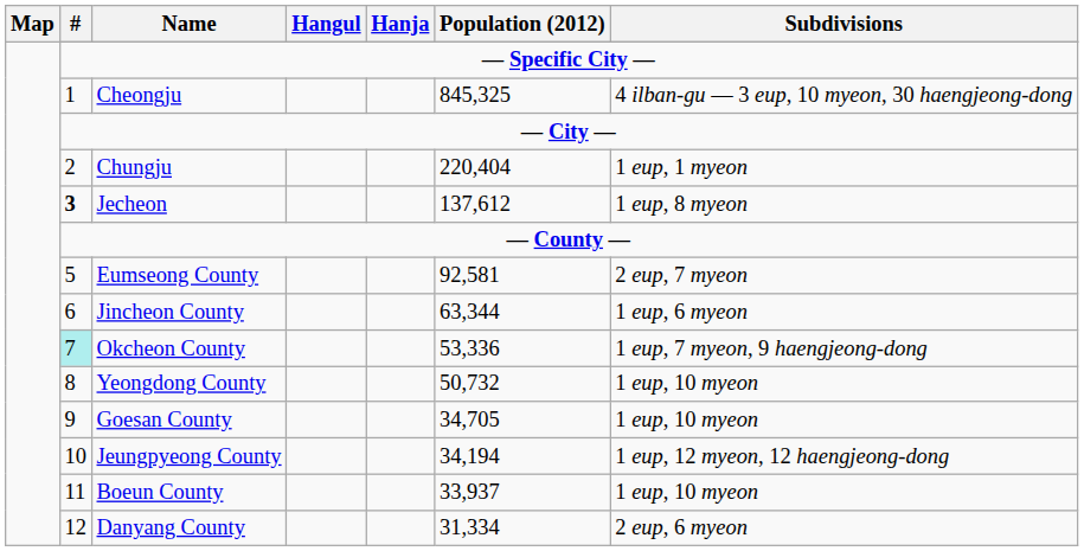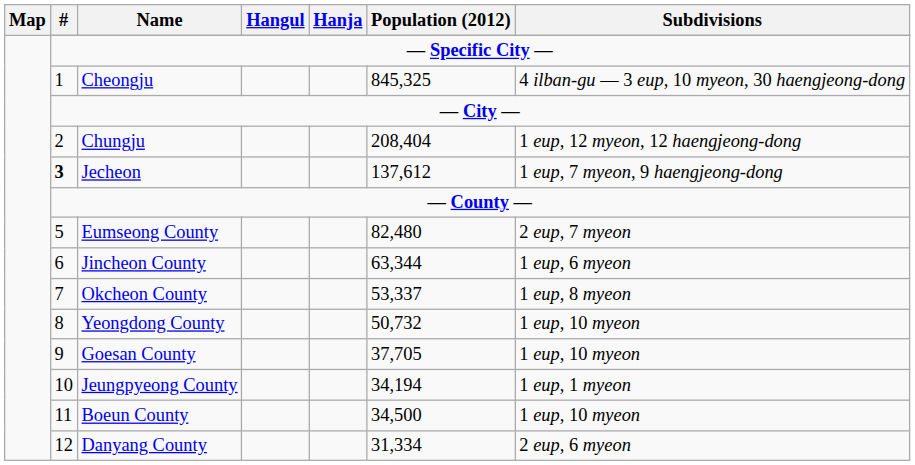 <table class="wikitable"  style="font-size:90%;" align=center>
 <tr>
 <th>Map</th>
 <th>#</th>
 <th>Name</th>
 <th><a href='#'>Hangul</a></th>
 <th><a href='#'>Hanja</a></th>
 <th>Population (2012)</th>
 <th>Subdivisions</th>
 </tr>
 <tr>
 <td rowspan=15></td>
 </tr>
 <tr ---------bgcolor=lightblue>
 <td Colspan=6 align=center><strong>— <a href='#'>Specific City</a> —</strong></td>
 </tr>
 <tr --------->
 <td>1</td>
 <td><a href='#'>Cheongju</a></td>
 <td><span></span></td>
 <td><span></span></td>
 <td>845,325</td>
 <td>4 <em>ilban-gu</em> — 3 <em>eup</em>, 10 <em>myeon</em>, 30 <em>haengjeong-dong</em></td>
 </tr>
 <tr ---------bgcolor=lightblue>
 <td Colspan=6 align=center><strong>— <a href='#'>City</a> —</strong></td>
 </tr>
 <tr --------->
 <td>2</td>
 <td><a href='#'>Chungju</a></td>
 <td><span></span></td>
 <td><span></span></td>
-<td>220,404</td>
-<td>1 <em>eup</em>, 1 <em>myeon</em></td>
+<td>208,404</td>
+<td>1 <em>eup</em>, 12 <em>myeon</em>, 12 <em>haengjeong-dong</em></td>
 </tr>
 <tr --------->
 <td><strong>3</strong></td>
 <td><a href='#'>Jecheon</a></td>
 <td><span></span></td>
 <td><span></span></td>
 <td>137,612</td>
-<td>1 <em>eup</em>, 8 <em>myeon</em></td>
+<td>1 <em>eup</em>, 7 <em>myeon</em>, 9 <em>haengjeong-dong</em></td>
 </tr>
 <tr ---------bgcolor=lightblue>
 <td Colspan=6 align=center><strong>— <a href='#'>County</a> —</strong></td>
 </tr>
 <tr --------->
 <td>5</td>
 <td><a href='#'>Eumseong County</a></td>
 <td><span></span></td>
 <td><span></span></td>
-<td>92,581</td>
+<td>82,480</td>
 <td>2 <em>eup</em>, 7 <em>myeon</em></td>
 </tr>
 <tr --------->
 <td>6</td>
 <td><a href='#'>Jincheon County</a></td>
 <td><span></span></td>
 <td><span></span></td>
 <td>63,344</td>
 <td>1 <em>eup</em>, 6 <em>myeon</em></td>
 </tr>
 <tr --------->
-<td style="background: paleturquoise;">7</td>
+<td>7</td>
 <td><a href='#'>Okcheon County</a></td>
 <td><span></span></td>
 <td><span></span></td>
-<td>53,336</td>
-<td>1 <em>eup</em>, 7 <em>myeon</em>, 9 <em>haengjeong-dong</em></td>
+<td>53,337</td>
+<td>1 <em>eup</em>, 8 <em>myeon</em></td>
 </tr>
 <tr --------->
 <td>8</td>
 <td><a href='#'>Yeongdong County</a></td>
 <td><span></span></td>
 <td><span></span></td>
 <td>50,732</td>
 <td>1 <em>eup</em>, 10 <em>myeon</em></td>
 </tr>
 <tr --------->
 <td>9</td>
 <td><a href='#'>Goesan County</a></td>
 <td><span></span></td>
 <td><span></span></td>
-<td>34,705</td>
+<td>37,705</td>
 <td>1 <em>eup</em>, 10 <em>myeon</em></td>
 </tr>
 <tr --------->
 <td>10</td>
 <td><a href='#'>Jeungpyeong County</a></td>
 <td><span></span></td>
 <td><span></span></td>
 <td>34,194</td>
-<td>1 <em>eup</em>, 12 <em>myeon</em>, 12 <em>haengjeong-dong</em></td>
+<td>1 <em>eup</em>, 1 <em>myeon</em></td>
 </tr>
 <tr --------->
 <td>11</td>
 <td><a href='#'>Boeun County</a></td>
 <td><span></span></td>
 <td><span></span></td>
-<td>33,937</td>
+<td>34,500</td>
 <td>1 <em>eup</em>, 10 <em>myeon</em></td>
 </tr>
 <tr --------->
 <td>12</td>
 <td><a href='#'>Danyang County</a></td>
 <td><span></span></td>
 <td><span></span></td>
 <td>31,334</td>
 <td>2 <em>eup</em>, 6 <em>myeon</em></td>
 </tr>
 </table>
